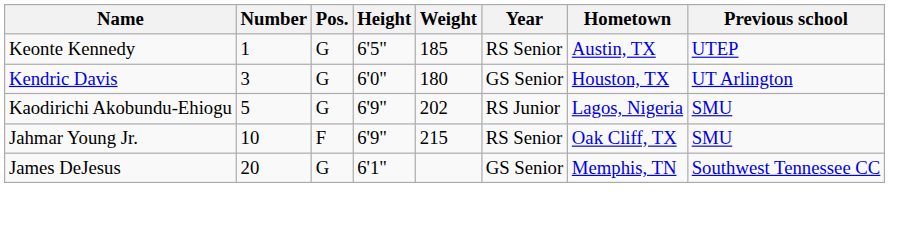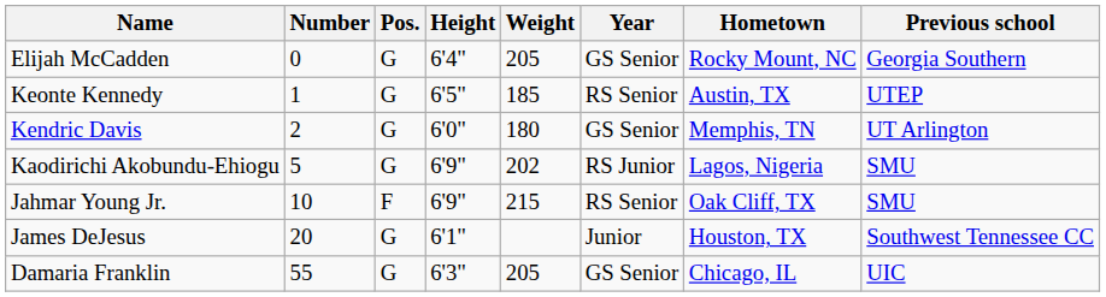 <table class="wikitable sortable" border="1">
 <tr>
 <th>Name</th>
 <th>Number</th>
 <th>Pos.</th>
 <th>Height</th>
 <th>Weight</th>
 <th>Year</th>
 <th>Hometown</th>
 <th class="unsortable">Previous school</th>
+</tr>
+<tr>
+<td>Elijah McCadden</td>
+<td>0</td>
+<td>G</td>
+<td>6'4"</td>
+<td>205</td>
+<td>GS Senior</td>
+<td><a href='#'>Rocky Mount, NC</a></td>
+<td><a href='#'>Georgia Southern</a></td>
 </tr>
 <tr>
 <td>Keonte Kennedy</td>
 <td>1</td>
 <td>G</td>
 <td>6'5"</td>
 <td>185</td>
 <td>RS Senior</td>
 <td><a href='#'>Austin, TX</a></td>
 <td><a href='#'>UTEP</a></td>
 </tr>
 <tr>
 <td><a href='#'>Kendric Davis</a></td>
-<td>3</td>
+<td>2</td>
 <td>G</td>
 <td>6'0"</td>
 <td>180</td>
 <td>GS Senior</td>
-<td><a href='#'>Houston, TX</a></td>
+<td><a href='#'>Memphis, TN</a></td>
 <td><a href='#'>UT Arlington</a></td>
 </tr>
 <tr>
 <td>Kaodirichi Akobundu-Ehiogu</td>
 <td>5</td>
 <td>G</td>
 <td>6'9"</td>
 <td>202</td>
 <td>RS Junior</td>
 <td><a href='#'>Lagos, Nigeria</a></td>
 <td><a href='#'>SMU</a></td>
 </tr>
 <tr>
 <td>Jahmar Young Jr.</td>
 <td>10</td>
 <td>F</td>
 <td>6'9"</td>
 <td>215</td>
 <td>RS Senior</td>
 <td><a href='#'>Oak Cliff, TX</a></td>
 <td><a href='#'>SMU</a></td>
 </tr>
 <tr>
 <td>James DeJesus</td>
 <td>20</td>
 <td>G</td>
 <td>6'1"</td>
 <td></td>
-<td>GS Senior</td>
-<td><a href='#'>Memphis, TN</a></td>
+<td>Junior</td>
+<td><a href='#'>Houston, TX</a></td>
 <td><a href='#'>Southwest Tennessee CC</a></td>
 </tr>
+<tr>
+<td>Damaria Franklin</td>
+<td>55</td>
+<td>G</td>
+<td>6'3"</td>
+<td>205</td>
+<td>GS Senior</td>
+<td><a href='#'>Chicago, IL</a></td>
+<td><a href='#'>UIC</a></td>
+</tr>
 </table>
